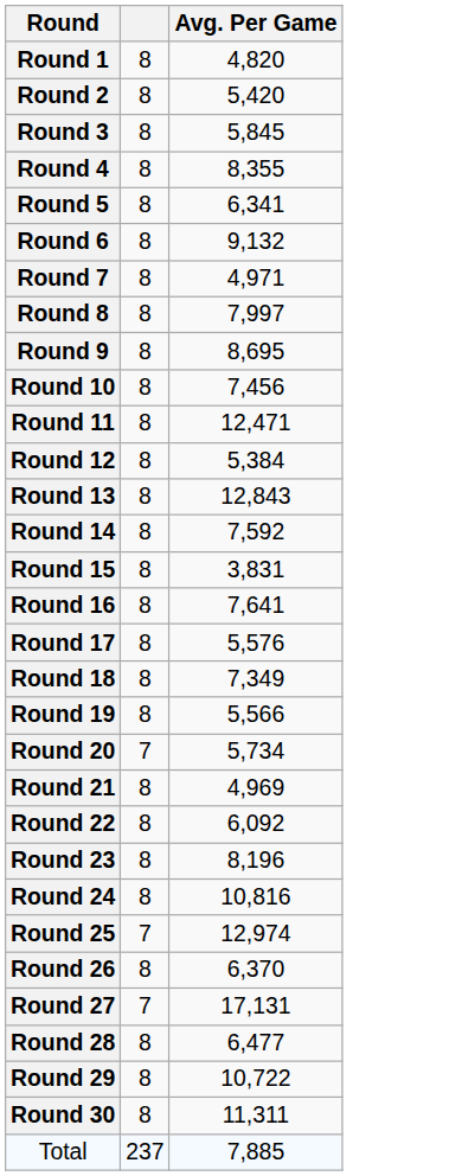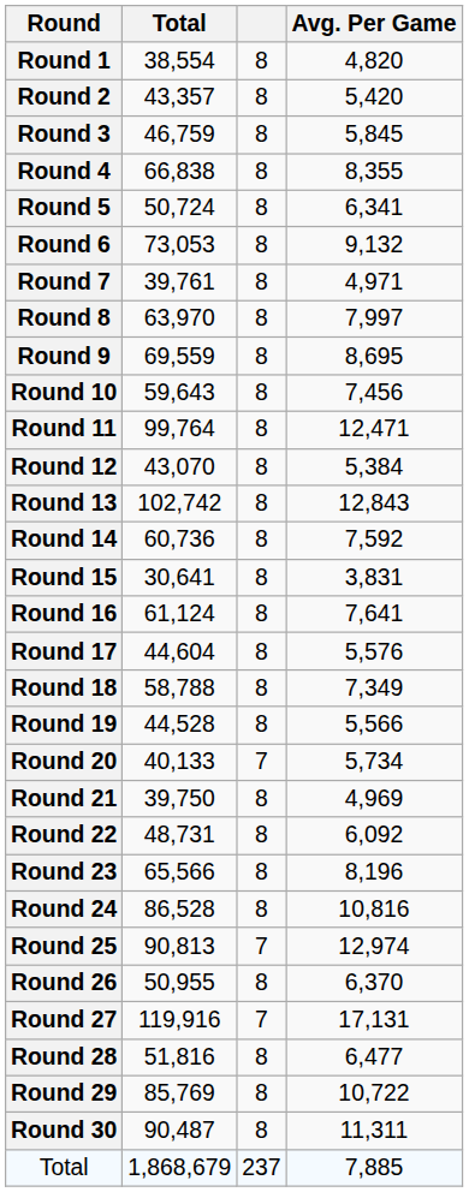 <table class="wikitable plainrowheaders sortable" style="text-align:center;">
 <tr>
 <th>Round</th>
+<th>Total</th>
 <th></th>
 <th>Avg. Per Game</th>
 </tr>
 <tr>
 <th scope='row'>Round 1</th>
+<td>38,554</td>
 <td>8</td>
 <td>4,820</td>
 </tr>
 <tr>
 <th scope='row'>Round 2</th>
+<td>43,357</td>
 <td>8</td>
 <td>5,420</td>
 </tr>
 <tr>
 <th scope='row'>Round 3</th>
+<td>46,759</td>
 <td>8</td>
 <td>5,845</td>
 </tr>
 <tr>
 <th scope='row'>Round 4</th>
+<td>66,838</td>
 <td>8</td>
 <td>8,355</td>
 </tr>
 <tr>
 <th scope='row'>Round 5</th>
+<td>50,724</td>
 <td>8</td>
 <td>6,341</td>
 </tr>
 <tr>
 <th scope='row'>Round 6</th>
+<td>73,053</td>
 <td>8</td>
 <td>9,132</td>
 </tr>
 <tr>
 <th scope='row'>Round 7</th>
+<td>39,761</td>
 <td>8</td>
 <td>4,971</td>
 </tr>
 <tr>
 <th scope='row'>Round 8</th>
+<td>63,970</td>
 <td>8</td>
 <td>7,997</td>
 </tr>
 <tr>
 <th scope='row'>Round 9</th>
+<td>69,559</td>
 <td>8</td>
 <td>8,695</td>
 </tr>
 <tr>
 <th scope='row'>Round 10</th>
+<td>59,643</td>
 <td>8</td>
 <td>7,456</td>
 </tr>
 <tr>
 <th scope='row'>Round 11</th>
+<td>99,764</td>
 <td>8</td>
 <td>12,471</td>
 </tr>
 <tr>
 <th scope='row'>Round 12</th>
+<td>43,070</td>
 <td>8</td>
 <td>5,384</td>
 </tr>
 <tr>
 <th scope='row'>Round 13</th>
+<td>102,742</td>
 <td>8</td>
 <td>12,843</td>
 </tr>
 <tr>
 <th scope='row'>Round 14</th>
+<td>60,736</td>
 <td>8</td>
 <td>7,592</td>
 </tr>
 <tr>
 <th scope='row'>Round 15</th>
+<td>30,641</td>
 <td>8</td>
 <td>3,831</td>
 </tr>
 <tr>
 <th scope='row'>Round 16</th>
+<td>61,124</td>
 <td>8</td>
 <td>7,641</td>
 </tr>
 <tr>
 <th scope='row'>Round 17</th>
+<td>44,604</td>
 <td>8</td>
 <td>5,576</td>
 </tr>
 <tr>
 <th scope='row'>Round 18</th>
+<td>58,788</td>
 <td>8</td>
 <td>7,349</td>
 </tr>
 <tr>
 <th scope='row'>Round 19</th>
+<td>44,528</td>
 <td>8</td>
 <td>5,566</td>
 </tr>
 <tr>
 <th scope='row'>Round 20</th>
+<td>40,133</td>
 <td>7</td>
 <td>5,734</td>
 </tr>
 <tr>
 <th scope='row'>Round 21</th>
+<td>39,750</td>
 <td>8</td>
 <td>4,969</td>
 </tr>
 <tr>
 <th scope='row'>Round 22</th>
+<td>48,731</td>
 <td>8</td>
 <td>6,092</td>
 </tr>
 <tr>
 <th scope='row'>Round 23</th>
+<td>65,566</td>
 <td>8</td>
 <td>8,196</td>
 </tr>
 <tr>
 <th scope='row'>Round 24</th>
+<td>86,528</td>
 <td>8</td>
 <td>10,816</td>
 </tr>
 <tr>
 <th scope='row'>Round 25</th>
+<td>90,813</td>
 <td>7</td>
 <td>12,974</td>
 </tr>
 <tr>
 <th scope='row'>Round 26</th>
+<td>50,955</td>
 <td>8</td>
 <td>6,370</td>
 </tr>
 <tr>
 <th scope='row'>Round 27</th>
+<td>119,916</td>
 <td>7</td>
 <td>17,131</td>
 </tr>
 <tr>
 <th scope='row'>Round 28</th>
+<td>51,816</td>
 <td>8</td>
 <td>6,477</td>
 </tr>
 <tr>
 <th scope='row'>Round 29</th>
+<td>85,769</td>
 <td>8</td>
 <td>10,722</td>
 </tr>
 <tr>
 <th scope='row'>Round 30</th>
+<td>90,487</td>
 <td>8</td>
 <td>11,311</td>
 </tr>
 <tr style="background:#f4faff;">
 <td>Total</td>
+<td>1,868,679</td>
 <td>237</td>
 <td>7,885</td>
 </tr>
 </table>
